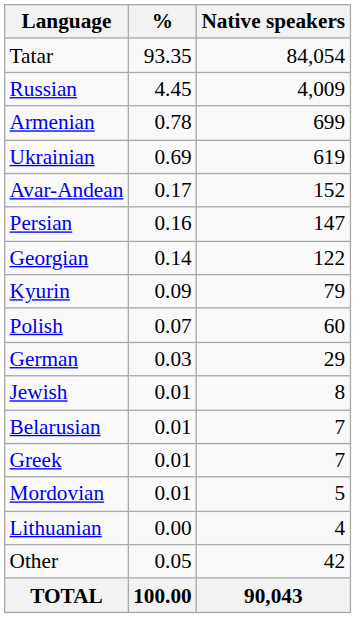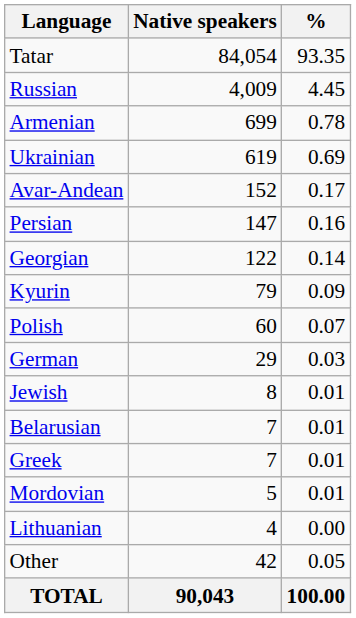 <table class="wikitable sortable">
 <tr>
 <th>Language</th>
+<th>Native speakers</th>
 <th>%</th>
-<th>Native speakers</th>
 </tr>
 <tr>
 <td>Tatar</td>
+<td align="right">84,054</td>
 <td align="right">93.35</td>
-<td align="right">84,054</td>
 </tr>
 <tr>
 <td><a href='#'>Russian</a></td>
+<td align="right">4,009</td>
 <td align="right">4.45</td>
-<td align="right">4,009</td>
 </tr>
 <tr>
 <td><a href='#'>Armenian</a></td>
+<td align="right">699</td>
 <td align="right">0.78</td>
-<td align="right">699</td>
 </tr>
 <tr>
 <td><a href='#'>Ukrainian</a></td>
+<td align="right">619</td>
 <td align="right">0.69</td>
-<td align="right">619</td>
 </tr>
 <tr>
 <td><a href='#'>Avar-Andean</a></td>
+<td align="right">152</td>
 <td align="right">0.17</td>
-<td align="right">152</td>
 </tr>
 <tr>
 <td><a href='#'>Persian</a></td>
+<td align="right">147</td>
 <td align="right">0.16</td>
-<td align="right">147</td>
 </tr>
 <tr>
 <td><a href='#'>Georgian</a></td>
+<td align="right">122</td>
 <td align="right">0.14</td>
-<td align="right">122</td>
 </tr>
 <tr>
 <td><a href='#'>Kyurin</a></td>
+<td align="right">79</td>
 <td align="right">0.09</td>
-<td align="right">79</td>
 </tr>
 <tr>
 <td><a href='#'>Polish</a></td>
+<td align="right">60</td>
 <td align="right">0.07</td>
-<td align="right">60</td>
 </tr>
 <tr>
 <td><a href='#'>German</a></td>
+<td align="right">29</td>
 <td align="right">0.03</td>
-<td align="right">29</td>
 </tr>
 <tr>
 <td><a href='#'>Jewish</a></td>
+<td align="right">8</td>
 <td align="right">0.01</td>
-<td align="right">8</td>
 </tr>
 <tr>
 <td><a href='#'>Belarusian</a></td>
+<td align="right">7</td>
 <td align="right">0.01</td>
-<td align="right">7</td>
 </tr>
 <tr>
 <td><a href='#'>Greek</a></td>
+<td align="right">7</td>
 <td align="right">0.01</td>
-<td align="right">7</td>
 </tr>
 <tr>
 <td><a href='#'>Mordovian</a></td>
+<td align="right">5</td>
 <td align="right">0.01</td>
-<td align="right">5</td>
 </tr>
 <tr>
 <td><a href='#'>Lithuanian</a></td>
+<td align="right">4</td>
 <td align="right">0.00</td>
-<td align="right">4</td>
 </tr>
 <tr>
 <td>Other</td>
+<td align="right">42</td>
 <td align="right">0.05</td>
-<td align="right">42</td>
 </tr>
 <tr>
 <th>TOTAL</th>
+<th>90,043</th>
 <th>100.00</th>
-<th>90,043</th>
 </tr>
 </table>
